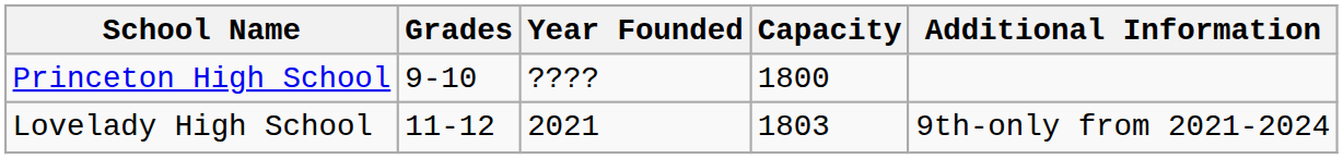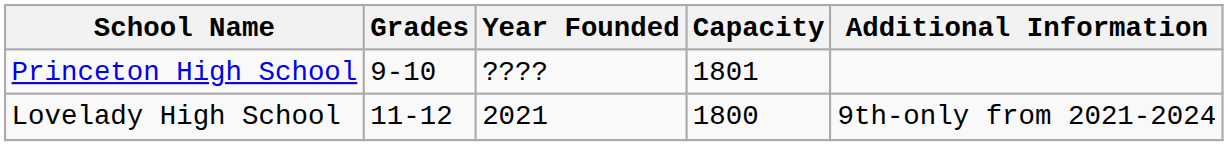 <table class="wikitable sortable mw-collapsible">
 <tr>
 <th>School Name</th>
 <th>Grades</th>
 <th>Year Founded</th>
 <th>Capacity</th>
 <th>Additional Information</th>
 </tr>
 <tr>
 <td><a href='#'>Princeton High School</a></td>
 <td>9-10</td>
 <td>????</td>
-<td>1800</td>
+<td>1801</td>
 <td></td>
 </tr>
 <tr>
 <td>Lovelady High School</td>
 <td>11-12</td>
 <td>2021</td>
-<td>1803</td>
+<td>1800</td>
 <td>9th-only from 2021-2024</td>
 </tr>
 </table>
